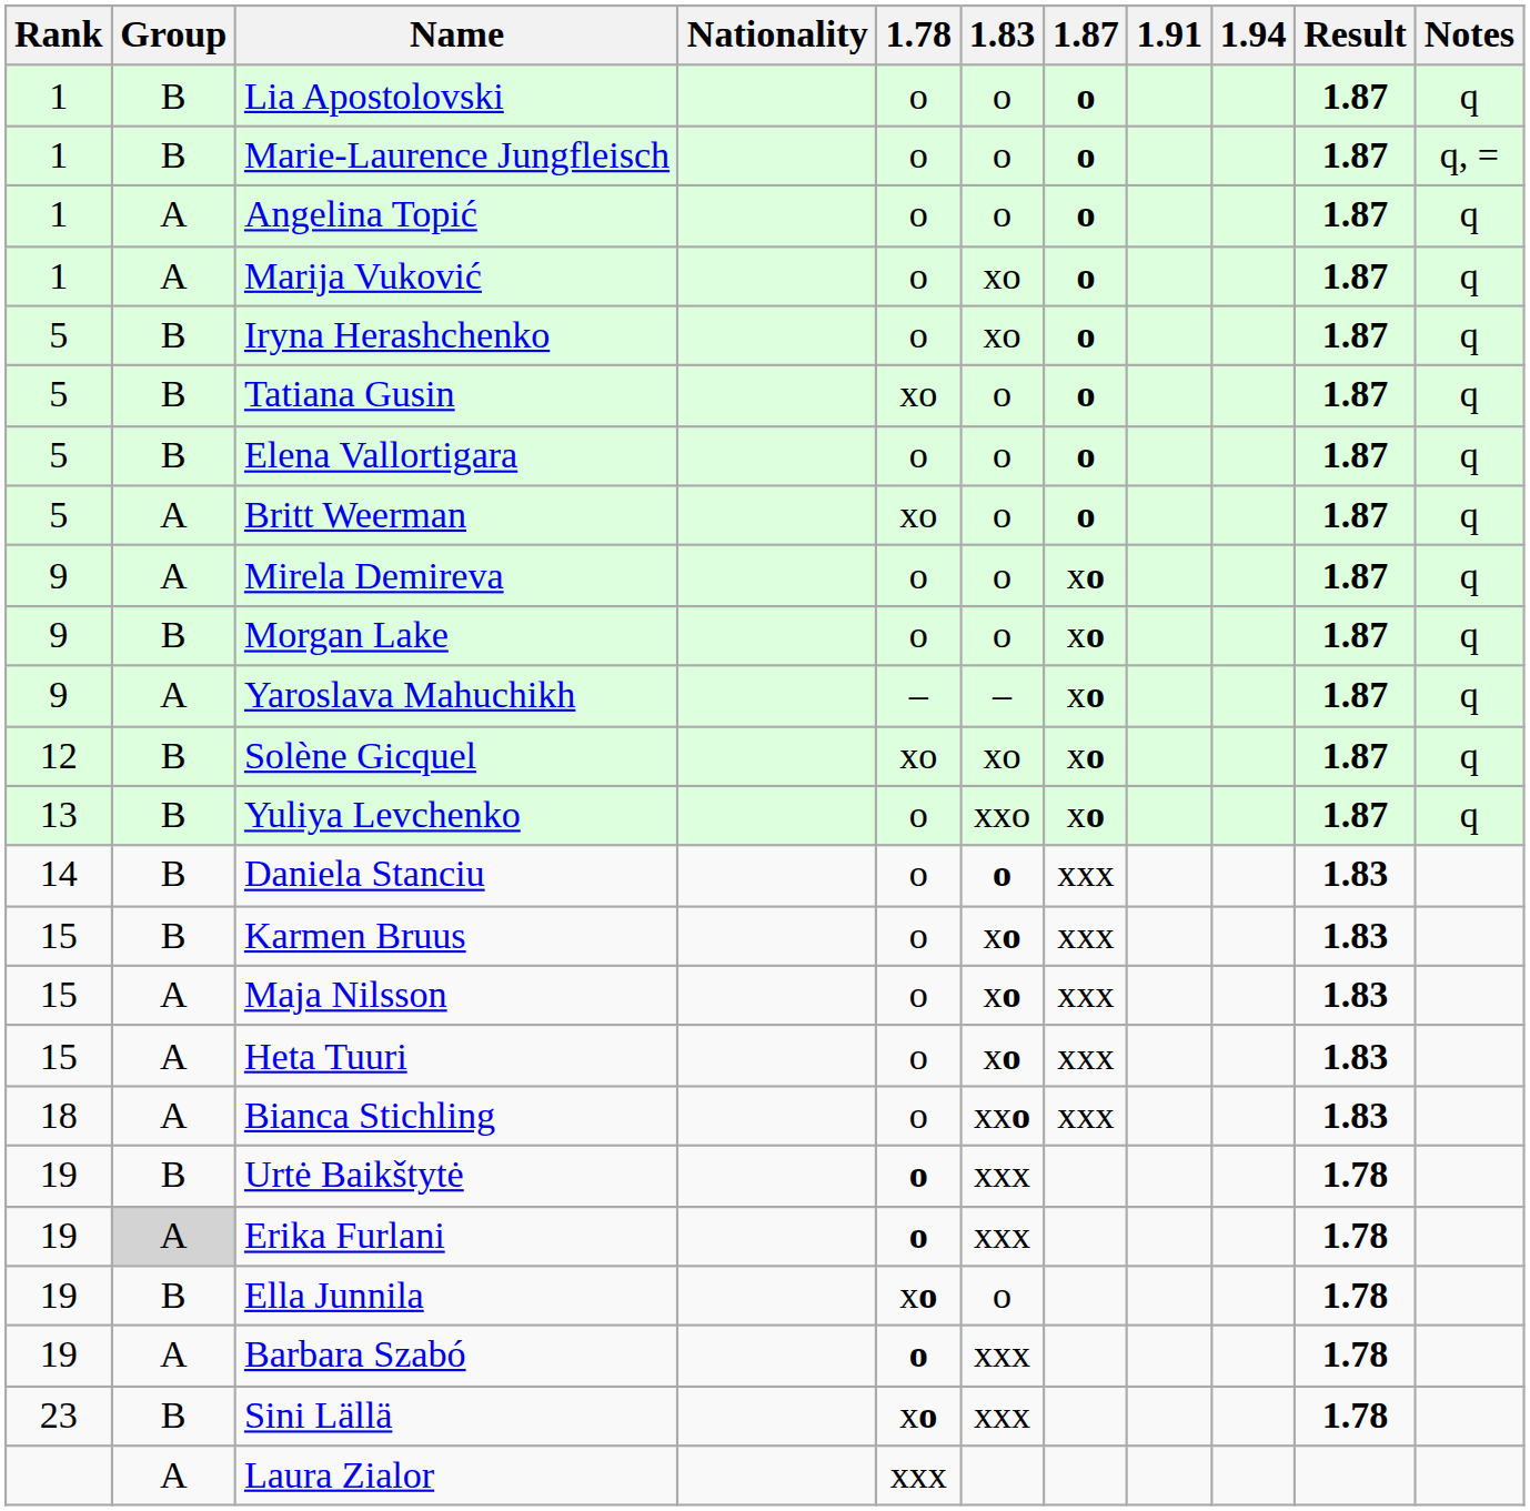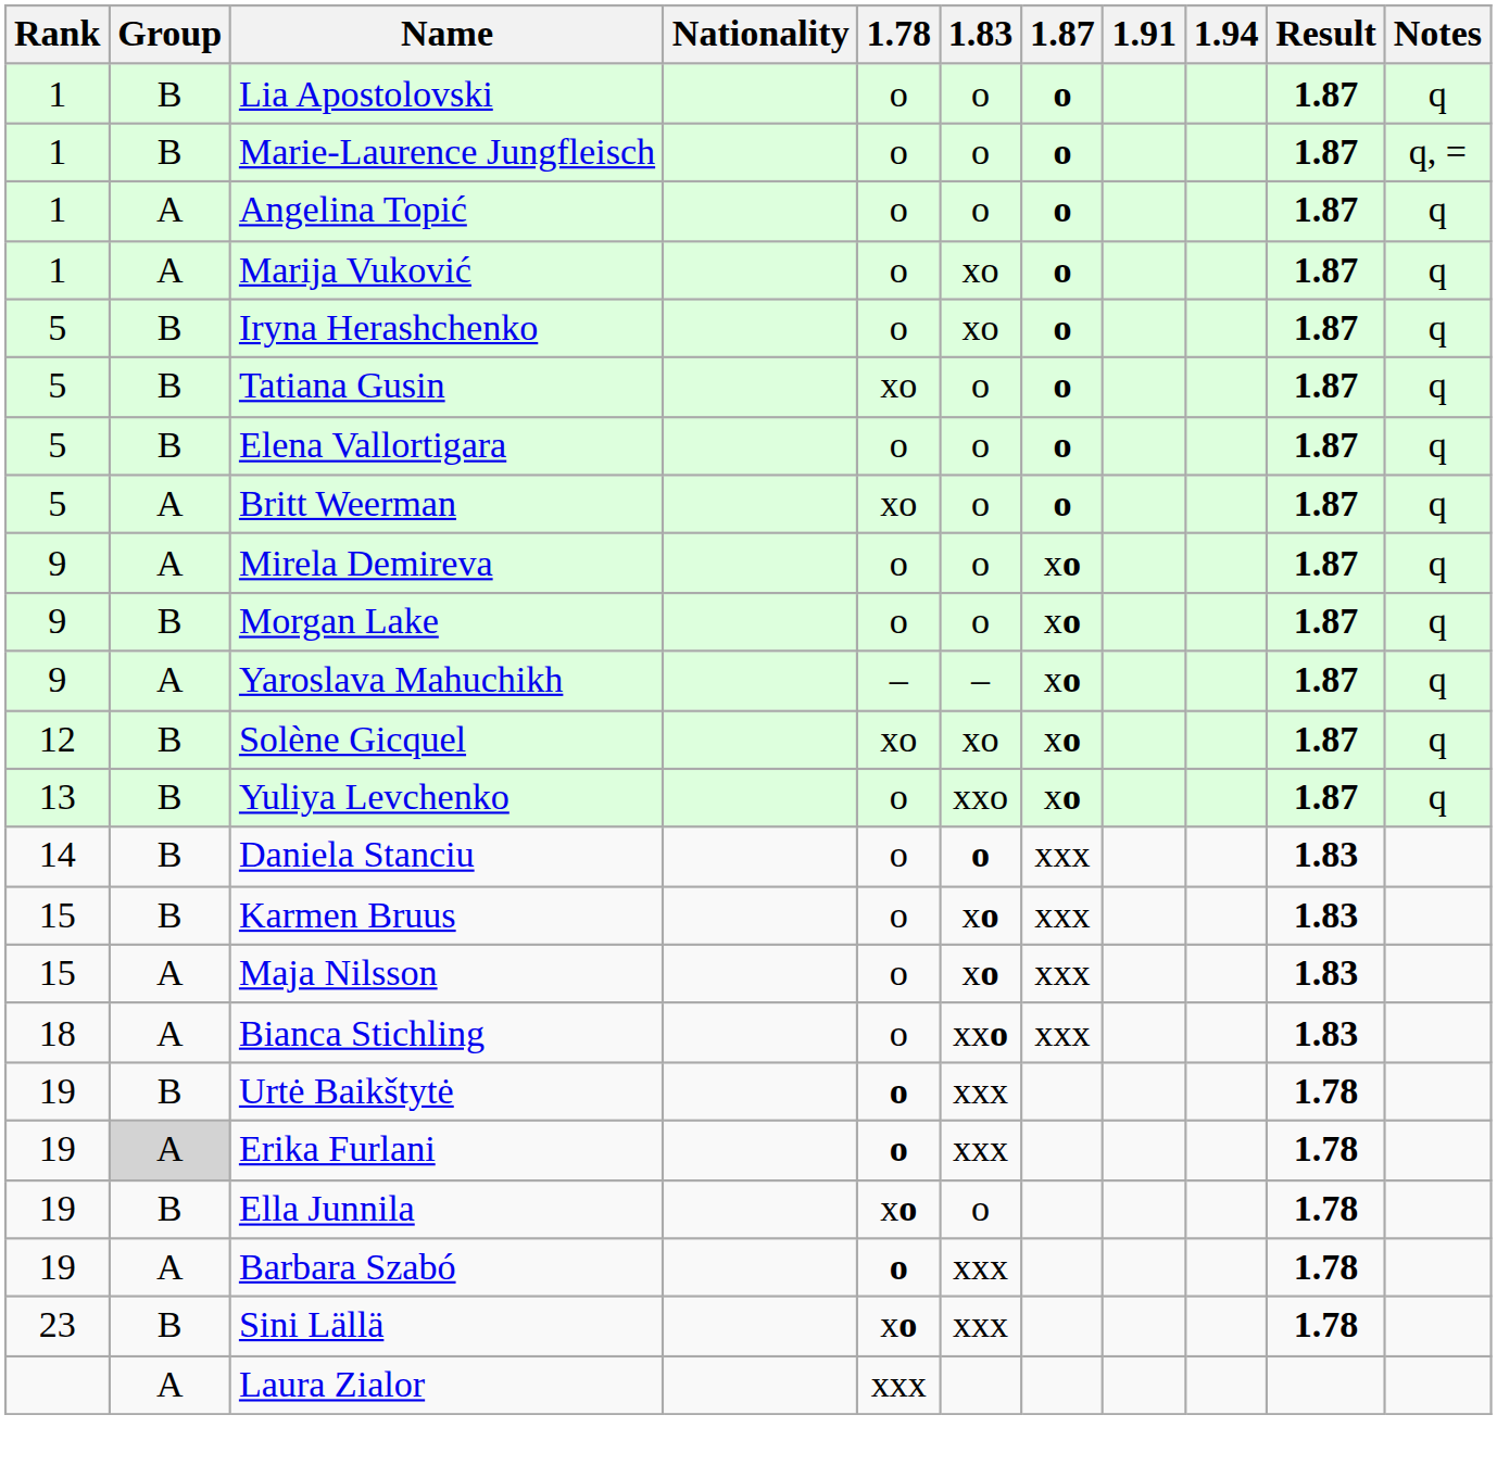 <table class="wikitable sortable" style="text-align:center">
 <tr>
 <th>Rank</th>
 <th>Group</th>
 <th>Name</th>
 <th>Nationality</th>
 <th>1.78</th>
 <th>1.83</th>
 <th>1.87</th>
 <th>1.91</th>
 <th>1.94</th>
 <th>Result</th>
 <th>Notes</th>
 </tr>
 <tr bgcolor=ddffdd>
 <td>1</td>
 <td>B</td>
 <td align=left><a href='#'>Lia Apostolovski</a></td>
 <td align=left></td>
 <td>o</td>
 <td>o</td>
 <td><strong>o</strong></td>
 <td></td>
 <td></td>
 <td><strong>1.87</strong></td>
 <td>q</td>
 </tr>
 <tr bgcolor=ddffdd>
 <td>1</td>
 <td>B</td>
 <td align=left><a href='#'>Marie-Laurence Jungfleisch</a></td>
 <td align=left></td>
 <td>o</td>
 <td>o</td>
 <td><strong>o</strong></td>
 <td></td>
 <td></td>
 <td><strong>1.87</strong></td>
 <td>q, =</td>
 </tr>
 <tr bgcolor=ddffdd>
 <td>1</td>
 <td>A</td>
 <td align=left><a href='#'>Angelina Topić</a></td>
 <td align=left></td>
 <td>o</td>
 <td>o</td>
 <td><strong>o</strong></td>
 <td></td>
 <td></td>
 <td><strong>1.87</strong></td>
 <td>q</td>
 </tr>
 <tr bgcolor=ddffdd>
 <td>1</td>
 <td>A</td>
 <td align=left><a href='#'>Marija Vuković</a></td>
 <td align=left></td>
 <td>o</td>
 <td>xo</td>
 <td><strong>o</strong></td>
 <td></td>
 <td></td>
 <td><strong>1.87</strong></td>
 <td>q</td>
 </tr>
 <tr bgcolor=ddffdd>
 <td>5</td>
 <td>B</td>
 <td align=left><a href='#'>Iryna Herashchenko</a></td>
 <td align=left></td>
 <td>o</td>
 <td>xo</td>
 <td><strong>o</strong></td>
 <td></td>
 <td></td>
 <td><strong>1.87</strong></td>
 <td>q</td>
 </tr>
 <tr bgcolor=ddffdd>
 <td>5</td>
 <td>B</td>
 <td align=left><a href='#'>Tatiana Gusin</a></td>
 <td align=left></td>
 <td>xo</td>
 <td>o</td>
 <td><strong>o</strong></td>
 <td></td>
 <td></td>
 <td><strong>1.87</strong></td>
 <td>q</td>
 </tr>
 <tr bgcolor=ddffdd>
 <td>5</td>
 <td>B</td>
 <td align=left><a href='#'>Elena Vallortigara</a></td>
 <td align=left></td>
 <td>o</td>
 <td>o</td>
 <td><strong>o</strong></td>
 <td></td>
 <td></td>
 <td><strong>1.87</strong></td>
 <td>q</td>
 </tr>
 <tr bgcolor=ddffdd>
 <td>5</td>
 <td>A</td>
 <td align=left><a href='#'>Britt Weerman</a></td>
 <td align=left></td>
 <td>xo</td>
 <td>o</td>
 <td><strong>o</strong></td>
 <td></td>
 <td></td>
 <td><strong>1.87</strong></td>
 <td>q</td>
 </tr>
 <tr bgcolor=ddffdd>
 <td>9</td>
 <td>A</td>
 <td align=left><a href='#'>Mirela Demireva</a></td>
 <td align=left></td>
 <td>o</td>
 <td>o</td>
 <td>x<strong>o</strong></td>
 <td></td>
 <td></td>
 <td><strong>1.87</strong></td>
 <td>q</td>
 </tr>
 <tr bgcolor=ddffdd>
 <td>9</td>
 <td>B</td>
 <td align=left><a href='#'>Morgan Lake</a></td>
 <td align=left></td>
 <td>o</td>
 <td>o</td>
 <td>x<strong>o</strong></td>
 <td></td>
 <td></td>
 <td><strong>1.87</strong></td>
 <td>q</td>
 </tr>
 <tr bgcolor=ddffdd>
 <td>9</td>
 <td>A</td>
 <td align=left><a href='#'>Yaroslava Mahuchikh</a></td>
 <td align=left></td>
 <td>–</td>
 <td>–</td>
 <td>x<strong>o</strong></td>
 <td></td>
 <td></td>
 <td><strong>1.87</strong></td>
 <td>q</td>
 </tr>
 <tr bgcolor=ddffdd>
 <td>12</td>
 <td>B</td>
 <td align=left><a href='#'>Solène Gicquel</a></td>
 <td align=left></td>
 <td>xo</td>
 <td>xo</td>
 <td>x<strong>o</strong></td>
 <td></td>
 <td></td>
 <td><strong>1.87</strong></td>
 <td>q</td>
 </tr>
 <tr bgcolor=ddffdd>
 <td>13</td>
 <td>B</td>
 <td align=left><a href='#'>Yuliya Levchenko</a></td>
 <td align=left></td>
 <td>o</td>
 <td>xxo</td>
 <td>x<strong>o</strong></td>
 <td></td>
 <td></td>
 <td><strong>1.87</strong></td>
 <td>q</td>
 </tr>
 <tr>
 <td>14</td>
 <td>B</td>
 <td align=left><a href='#'>Daniela Stanciu</a></td>
 <td align=left></td>
 <td>o</td>
 <td><strong>o</strong></td>
 <td>xxx</td>
 <td></td>
 <td></td>
 <td><strong>1.83</strong></td>
 <td></td>
 </tr>
 <tr>
 <td>15</td>
 <td>B</td>
 <td align=left><a href='#'>Karmen Bruus</a></td>
 <td align=left></td>
 <td>o</td>
 <td>x<strong>o</strong></td>
 <td>xxx</td>
 <td></td>
 <td></td>
 <td><strong>1.83</strong></td>
 <td></td>
 </tr>
 <tr>
 <td>15</td>
 <td>A</td>
 <td align=left><a href='#'>Maja Nilsson</a></td>
 <td align=left></td>
 <td>o</td>
 <td>x<strong>o</strong></td>
 <td>xxx</td>
 <td></td>
 <td></td>
 <td><strong>1.83</strong></td>
 <td></td>
 </tr>
 <tr>
-<td>15</td>
-<td>A</td>
-<td align=left><a href='#'>Heta Tuuri</a></td>
-<td align=left></td>
-<td>o</td>
-<td>x<strong>o</strong></td>
-<td>xxx</td>
-<td></td>
-<td></td>
-<td><strong>1.83</strong></td>
-<td></td>
-</tr>
-<tr>
 <td>18</td>
 <td>A</td>
 <td align=left><a href='#'>Bianca Stichling</a></td>
 <td align=left></td>
 <td>o</td>
 <td>xx<strong>o</strong></td>
 <td>xxx</td>
 <td></td>
 <td></td>
 <td><strong>1.83</strong></td>
 <td></td>
 </tr>
 <tr>
 <td>19</td>
 <td>B</td>
 <td align=left><a href='#'>Urtė Baikštytė</a></td>
 <td align=left></td>
 <td><strong>o</strong></td>
 <td>xxx</td>
 <td></td>
 <td></td>
 <td></td>
 <td><strong>1.78</strong></td>
 <td></td>
 </tr>
 <tr>
 <td>19</td>
 <td style="background: lightgrey;">A</td>
 <td align=left><a href='#'>Erika Furlani</a></td>
 <td align=left></td>
 <td><strong>o</strong></td>
 <td>xxx</td>
 <td></td>
 <td></td>
 <td></td>
 <td><strong>1.78</strong></td>
 <td></td>
 </tr>
 <tr>
 <td>19</td>
 <td>B</td>
 <td align=left><a href='#'>Ella Junnila</a></td>
 <td align=left></td>
 <td>x<strong>o</strong></td>
 <td>o</td>
 <td></td>
 <td></td>
 <td></td>
 <td><strong>1.78</strong></td>
 <td></td>
 </tr>
 <tr>
 <td>19</td>
 <td>A</td>
 <td align=left><a href='#'>Barbara Szabó</a></td>
 <td align=left></td>
 <td><strong>o</strong></td>
 <td>xxx</td>
 <td></td>
 <td></td>
 <td></td>
 <td><strong>1.78</strong></td>
 <td></td>
 </tr>
 <tr>
 <td>23</td>
 <td>B</td>
 <td align=left><a href='#'>Sini Lällä</a></td>
 <td align=left></td>
 <td>x<strong>o</strong></td>
 <td>xxx</td>
 <td></td>
 <td></td>
 <td></td>
 <td><strong>1.78</strong></td>
 <td></td>
 </tr>
 <tr>
 <td></td>
 <td>A</td>
 <td align=left><a href='#'>Laura Zialor</a></td>
 <td align=left></td>
 <td>xxx</td>
 <td></td>
 <td></td>
 <td></td>
 <td></td>
 <td><strong></strong></td>
 <td></td>
 </tr>
 </table>
